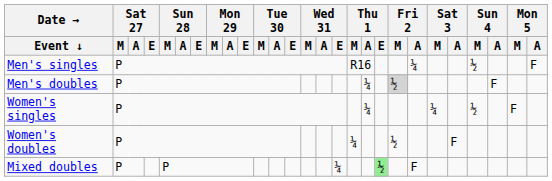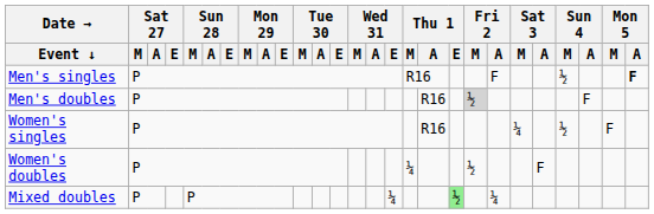 <table class="wikitable olympic-schedule badminton">
 <tr>
 <th>Date →</th>
 <th colspan=3>Sat 27</th>
 <th colspan=3>Sun 28</th>
 <th colspan=3>Mon 29</th>
 <th colspan=3>Tue 30</th>
 <th colspan=3>Wed 31</th>
 <th colspan=3>Thu 1</th>
 <th colspan=2>Fri 2</th>
 <th colspan=2>Sat 3</th>
 <th colspan=2>Sun 4</th>
 <th colspan=2>Mon 5</th>
 </tr>
 <tr>
 <th>Event  ↓</th>
 <th>M</th>
 <th>A</th>
 <th>E</th>
 <th>M</th>
 <th>A</th>
 <th>E</th>
 <th>M</th>
 <th>A</th>
 <th>E</th>
 <th>M</th>
 <th>A</th>
 <th>E</th>
 <th>M</th>
 <th>A</th>
 <th>E</th>
 <th>M</th>
 <th>A</th>
 <th>E</th>
 <th>M</th>
 <th>A</th>
 <th>M</th>
 <th>A</th>
 <th>M</th>
 <th>A</th>
 <th>M</th>
 <th>A</th>
 </tr>
 <tr>
 <td class="event"><a href='#'>Men's singles</a></td>
 <td colspan=15 class="prelims">P</td>
 <td colspan=2 class="round-of-16">R16</td>
 <td></td>
 <td></td>
-<td class="quarterfinals">¼</td>
+<td class="final">F</td>
 <td></td>
 <td></td>
 <td class="semifinals">½</td>
 <td></td>
 <td></td>
-<td class="final">F</td>
+<td class="final"><strong>F</strong></td>
 </tr>
 <tr>
 <td class="event"><a href='#'>Men's doubles</a></td>
 <td colspan=12 class="prelims">P</td>
 <td></td>
 <td></td>
 <td></td>
 <td></td>
-<td class="quarterfinals">¼</td>
+<td class="round-of-16">R16</td>
 <td></td>
 <td class="semifinals" style="background: lightgrey;">½</td>
 <td></td>
 <td></td>
 <td></td>
 <td></td>
 <td class="final">F</td>
 <td></td>
 <td></td>
 </tr>
 <tr>
 <td class="event"><a href='#'>Women's singles</a></td>
 <td colspan=15 class="prelims">P</td>
 <td></td>
-<td class="quarterfinals">¼</td>
+<td class="round-of-16">R16</td>
 <td></td>
 <td></td>
 <td></td>
 <td class="quarterfinals">¼</td>
 <td></td>
 <td class="semifinals">½</td>
 <td></td>
 <td class="final">F</td>
 <td></td>
 </tr>
 <tr>
 <td class="event"><a href='#'>Women's doubles</a></td>
 <td colspan=12 class="prelims">P</td>
 <td></td>
 <td></td>
 <td></td>
 <td class="quarterfinals">¼</td>
 <td></td>
 <td></td>
 <td class="semifinals">½</td>
 <td></td>
 <td></td>
 <td class="final">F</td>
 <td></td>
 <td></td>
 <td></td>
 <td></td>
 </tr>
 <tr>
 <td class="event"><a href='#'>Mixed doubles</a></td>
 <td colspan=2 class="prelims">P</td>
 <td></td>
 <td colspan=6 class="prelims">P</td>
 <td></td>
 <td></td>
 <td></td>
 <td></td>
 <td></td>
 <td class="quarterfinals">¼</td>
 <td></td>
 <td></td>
 <td class="semifinals" style="background: lightgreen;">½</td>
 <td></td>
-<td class="final">F</td>
+<td class="quarterfinals">¼</td>
 <td></td>
 <td></td>
 <td></td>
 <td></td>
 <td></td>
 <td></td>
 </tr>
 </table>
